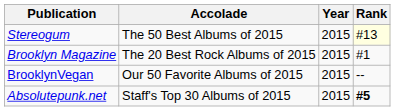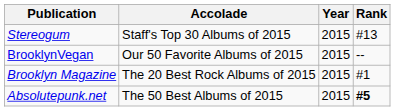 <table class="wikitable">
 <tr>
 <th>Publication</th>
 <th>Accolade</th>
 <th>Year</th>
 <th>Rank</th>
 </tr>
 <tr>
 <td><em><a href='#'>Stereogum</a></em></td>
-<td>The 50 Best Albums of 2015</td>
+<td>Staff's Top 30 Albums of 2015</td>
 <td>2015</td>
-<td style="background: lightyellow;">#13</td>
+<td>#13</td>
+</tr>
+<tr>
+<td><a href='#'>BrooklynVegan</a></td>
+<td>Our 50 Favorite Albums of 2015</td>
+<td>2015</td>
+<td>--</td>
 </tr>
 <tr>
 <td><em><a href='#'>Brooklyn Magazine</a></em></td>
 <td>The 20 Best Rock Albums of 2015</td>
 <td>2015</td>
 <td>#1</td>
 </tr>
 <tr>
-<td><a href='#'>BrooklynVegan</a></td>
-<td>Our 50 Favorite Albums of 2015</td>
-<td>2015</td>
-<td>--</td>
-</tr>
-<tr>
 <td><em><a href='#'>Absolutepunk.net</a></em></td>
-<td>Staff's Top 30 Albums of 2015</td>
+<td>The 50 Best Albums of 2015</td>
 <td>2015</td>
 <td><strong>#5</strong></td>
 </tr>
 </table>
